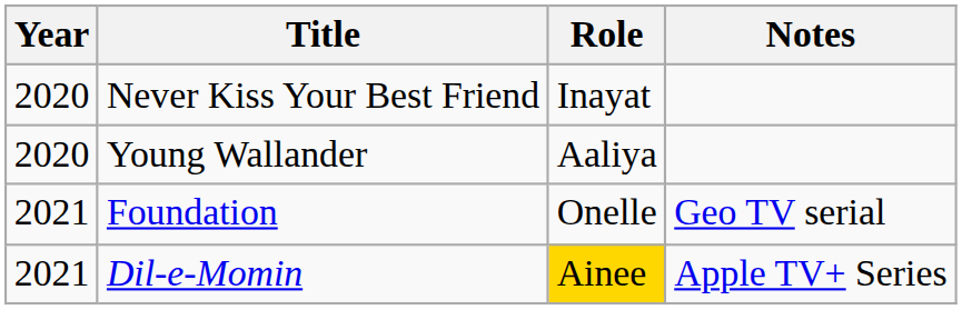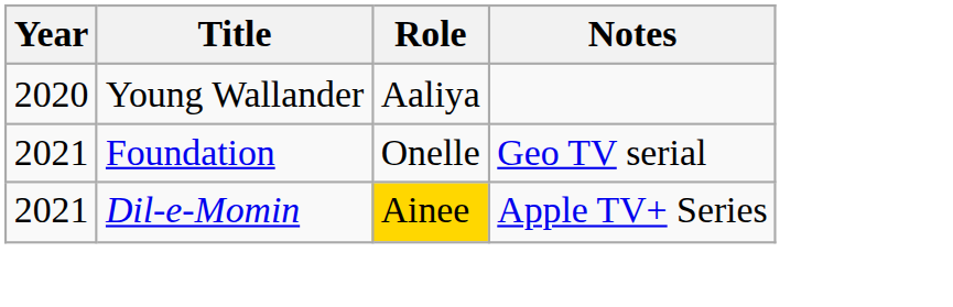 <table class="wikitable sortable">
 <tr>
 <th>Year</th>
 <th>Title</th>
 <th>Role</th>
 <th>Notes</th>
-</tr>
-<tr>
-<td>2020</td>
-<td>Never Kiss Your Best Friend</td>
-<td>Inayat</td>
-<td></td>
 </tr>
 <tr>
 <td>2020</td>
 <td>Young Wallander</td>
 <td>Aaliya</td>
 <td></td>
 </tr>
 <tr>
 <td>2021</td>
 <td><a href='#'>Foundation</a></td>
 <td>Onelle</td>
 <td><a href='#'>Geo TV</a> serial</td>
 </tr>
 <tr>
 <td>2021</td>
 <td><em><a href='#'>Dil-e-Momin</a></em></td>
 <td style="background: gold;">Ainee</td>
 <td><a href='#'>Apple TV+</a> Series</td>
 </tr>
 </table>
